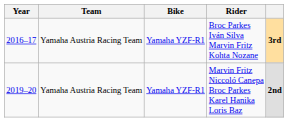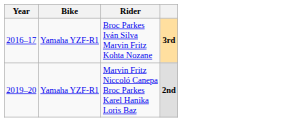 <table class="wikitable" style="text-align:center; font-size:85%">
 <tr>
 <th valign="middle">Year</th>
-<th valign="middle">Team</th>
 <th valign="middle">Bike</th>
 <th valign="middle">Rider</th>
 <th valign="middle"></th>
 </tr>
 <tr>
 <td><a href='#'>2016–17</a></td>
-<td> Yamaha Austria Racing Team</td>
 <td><a href='#'>Yamaha YZF-R1</a></td>
 <td align=left> <a href='#'>Broc Parkes</a> <br> <a href='#'>Iván Silva</a><br> <a href='#'>Marvin Fritz</a><br> <a href='#'>Kohta Nozane</a></td>
 <th style="background:#ffdf9f;"><strong>3rd</strong></th>
 </tr>
 <tr>
 <td><a href='#'>2019–20</a></td>
-<td> Yamaha Austria Racing Team</td>
 <td><a href='#'>Yamaha YZF-R1</a></td>
 <td align=left> <a href='#'>Marvin Fritz</a> <br> <a href='#'>Niccoló Canepa</a><br> <a href='#'>Broc Parkes</a><br> <a href='#'>Karel Hanika</a> <br> <a href='#'>Loris Baz</a></td>
 <th style="background:#dfdfdf;"><strong>2nd</strong></th>
 </tr>
 </table>
